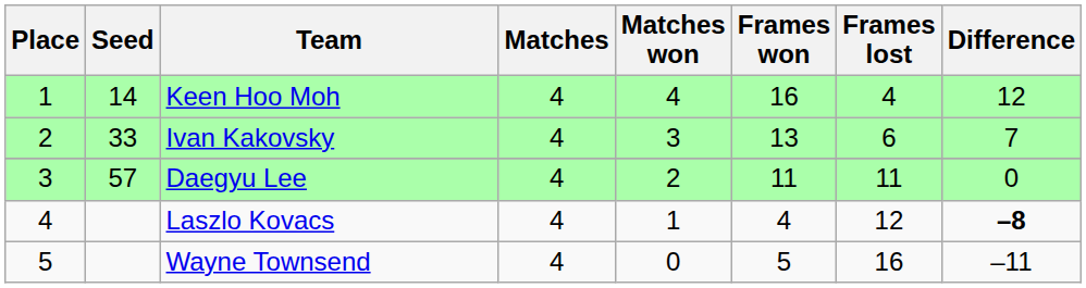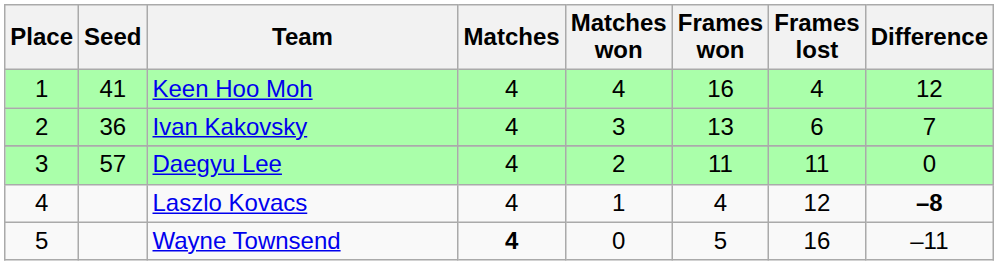 <table class="wikitable" style="text-align: center;">
 <tr>
 <th width=20>Place</th>
 <th width=20>Seed</th>
 <th width=200>Team</th>
 <th width=20>Matches</th>
 <th width=20>Matches won</th>
 <th width=20>Frames won</th>
 <th width=20>Frames lost</th>
 <th width=20>Difference</th>
 </tr>
 <tr style="background:#aaffaa;">
 <td>1</td>
-<td>14</td>
+<td>41</td>
 <td style="text-align:left;"> <a href='#'>Keen Hoo Moh</a></td>
 <td>4</td>
 <td>4</td>
 <td>16</td>
 <td>4</td>
 <td>12</td>
 </tr>
 <tr style="background:#aaffaa;">
 <td>2</td>
-<td>33</td>
+<td>36</td>
 <td style="text-align:left;"> <a href='#'>Ivan Kakovsky</a></td>
 <td>4</td>
 <td>3</td>
 <td>13</td>
 <td>6</td>
 <td>7</td>
 </tr>
 <tr>
 </tr>
 <tr style="background:#aaffaa;">
 <td>3</td>
 <td>57</td>
 <td style="text-align:left;"> <a href='#'>Daegyu Lee</a></td>
 <td>4</td>
 <td>2</td>
 <td>11</td>
 <td>11</td>
 <td>0</td>
 </tr>
 <tr>
 <td>4</td>
 <td></td>
 <td style="text-align:left;"> <a href='#'>Laszlo Kovacs</a></td>
 <td>4</td>
 <td>1</td>
 <td>4</td>
 <td>12</td>
 <td><strong>–8</strong></td>
 </tr>
 <tr>
 <td>5</td>
 <td></td>
 <td style="text-align:left;"> <a href='#'>Wayne Townsend</a></td>
-<td>4</td>
+<td><strong>4</strong></td>
 <td>0</td>
 <td>5</td>
 <td>16</td>
 <td>–11</td>
 </tr>
 </table>
